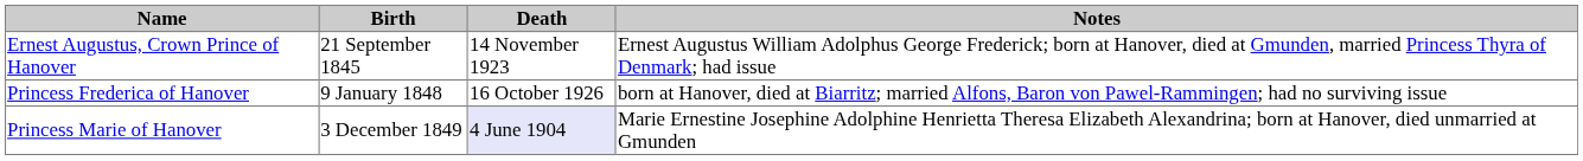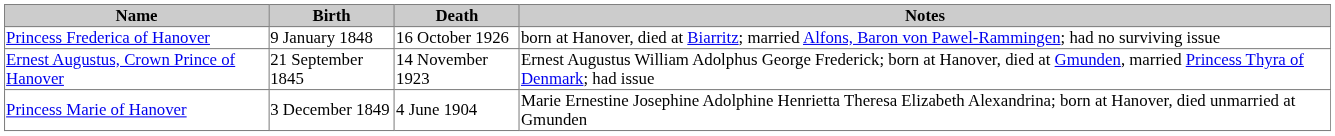 <table border=1 style="border-collapse: collapse;">
 <tr bgcolor=cccccc>
 <th>Name</th>
 <th>Birth</th>
 <th>Death</th>
 <th>Notes</th>
 </tr>
 <tr>
+<td><a href='#'>Princess Frederica of Hanover</a></td>
+<td>9 January 1848</td>
+<td>16 October 1926</td>
+<td>born at Hanover, died at <a href='#'>Biarritz</a>; married <a href='#'>Alfons, Baron von Pawel-Rammingen</a>; had no surviving issue</td>
+</tr>
+<tr>
 <td><a href='#'>Ernest Augustus, Crown Prince of Hanover</a></td>
 <td>21 September 1845</td>
 <td>14 November 1923</td>
 <td>Ernest Augustus William Adolphus George Frederick; born at Hanover, died at <a href='#'>Gmunden</a>, married <a href='#'>Princess Thyra of Denmark</a>; had issue</td>
 </tr>
 <tr>
-<td><a href='#'>Princess Frederica of Hanover</a></td>
-<td>9 January 1848</td>
-<td>16 October 1926</td>
-<td>born at Hanover, died at <a href='#'>Biarritz</a>; married <a href='#'>Alfons, Baron von Pawel-Rammingen</a>; had no surviving issue</td>
-</tr>
-<tr>
 <td><a href='#'>Princess Marie of Hanover</a></td>
 <td>3 December 1849</td>
-<td style="background: lavender;">4 June 1904</td>
+<td>4 June 1904</td>
 <td>Marie Ernestine Josephine Adolphine Henrietta Theresa Elizabeth Alexandrina; born at Hanover, died unmarried at Gmunden</td>
 </tr>
 </table>
